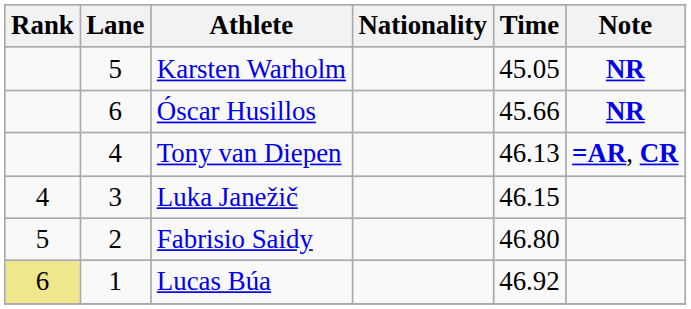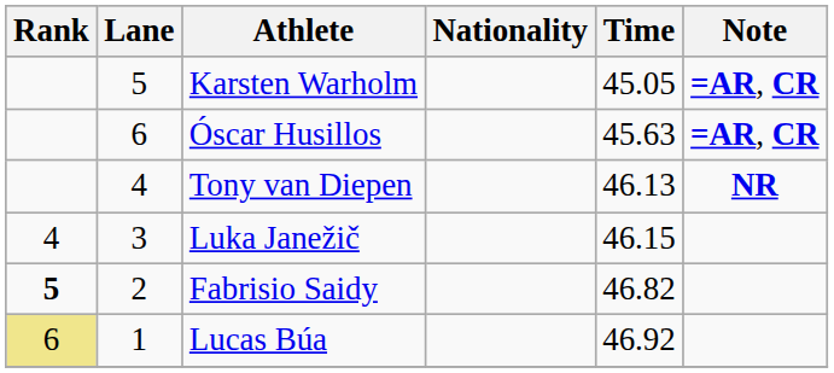 <table class="wikitable sortable" style="text-align:center">
 <tr>
 <th>Rank</th>
 <th>Lane</th>
 <th>Athlete</th>
 <th>Nationality</th>
 <th>Time</th>
 <th>Note</th>
 </tr>
 <tr>
 <td></td>
 <td>5</td>
 <td align="left"><a href='#'>Karsten Warholm</a></td>
 <td align=left></td>
 <td>45.05</td>
-<td><strong><a href='#'>NR</a></strong></td>
+<td><strong><a href='#'>=AR</a></strong>, <strong><a href='#'>CR</a></strong></td>
 </tr>
 <tr>
 <td></td>
 <td>6</td>
 <td align="left"><a href='#'>Óscar Husillos</a></td>
 <td align=left></td>
-<td>45.66</td>
-<td><strong><a href='#'>NR</a></strong></td>
+<td>45.63</td>
+<td><strong><a href='#'>=AR</a></strong>, <strong><a href='#'>CR</a></strong></td>
 </tr>
 <tr>
 <td></td>
 <td>4</td>
 <td align="left"><a href='#'>Tony van Diepen</a></td>
 <td align="left"></td>
 <td>46.13</td>
-<td><strong><a href='#'>=AR</a></strong>, <strong><a href='#'>CR</a></strong></td>
+<td><strong><a href='#'>NR</a></strong></td>
 </tr>
 <tr>
 <td>4</td>
 <td>3</td>
 <td align="left"><a href='#'>Luka Janežič</a></td>
 <td align="left"></td>
 <td>46.15</td>
 <td></td>
 </tr>
 <tr>
-<td>5</td>
+<td><strong>5</strong></td>
 <td>2</td>
 <td align="left"><a href='#'>Fabrisio Saidy</a></td>
 <td align="left"></td>
-<td>46.80</td>
+<td>46.82</td>
 <td></td>
 </tr>
 <tr>
 <td style="background: khaki;">6</td>
 <td>1</td>
 <td align="left"><a href='#'>Lucas Búa</a></td>
 <td align="left"></td>
 <td>46.92</td>
 <td></td>
 </tr>
 <tr>
 </tr>
 </table>
